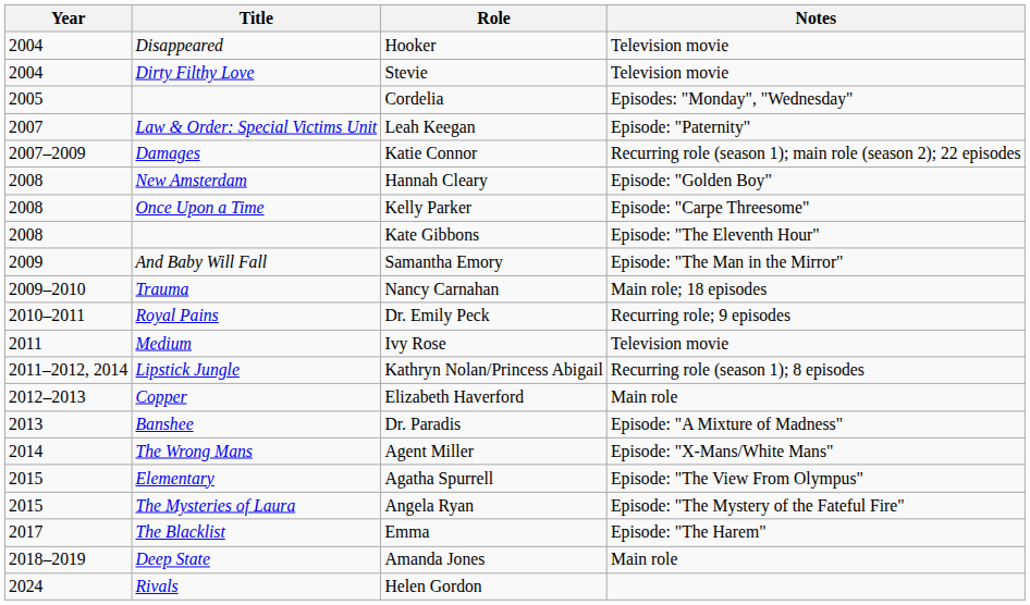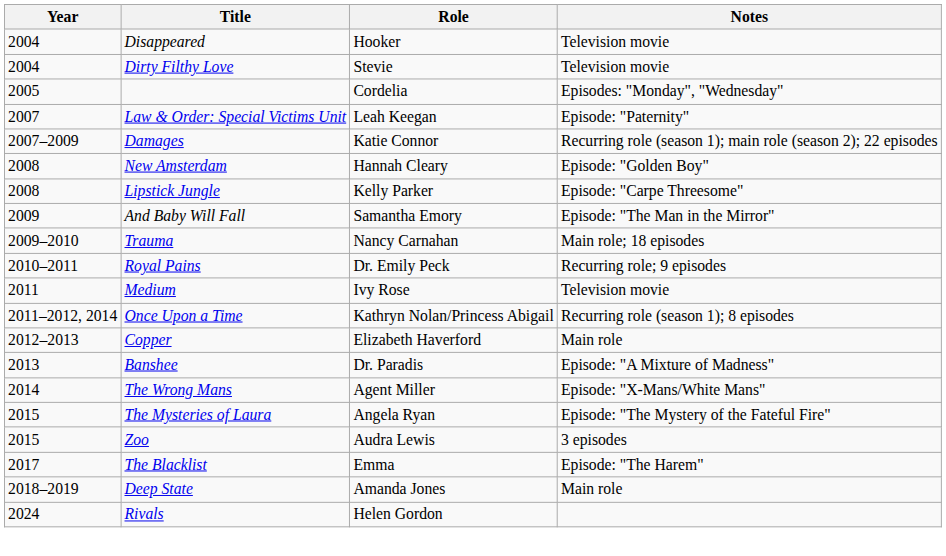 <table class="wikitable sortable">
 <tr>
 <th>Year</th>
 <th>Title</th>
 <th>Role</th>
 <th class="unsortable">Notes</th>
 </tr>
 <tr>
 <td>2004</td>
 <td><em>Disappeared</em></td>
 <td>Hooker</td>
 <td>Television movie</td>
 </tr>
 <tr>
 <td>2004</td>
 <td><em><a href='#'>Dirty Filthy Love</a></em></td>
 <td>Stevie</td>
 <td>Television movie</td>
 </tr>
 <tr>
 <td>2005</td>
 <td><em></em></td>
 <td>Cordelia</td>
 <td>Episodes: "Monday", "Wednesday"</td>
 </tr>
 <tr>
 <td>2007</td>
 <td><em><a href='#'>Law & Order: Special Victims Unit</a></em></td>
 <td>Leah Keegan</td>
 <td>Episode: "Paternity"</td>
 </tr>
 <tr>
 <td>2007–2009</td>
 <td><em><a href='#'>Damages</a></em></td>
 <td>Katie Connor</td>
 <td>Recurring role (season 1); main role (season 2); 22 episodes</td>
 </tr>
 <tr>
 <td>2008</td>
 <td><em><a href='#'>New Amsterdam</a></em></td>
 <td>Hannah Cleary</td>
 <td>Episode: "Golden Boy"</td>
 </tr>
 <tr>
 <td>2008</td>
-<td><em><a href='#'>Once Upon a Time</a></em></td>
+<td><em><a href='#'>Lipstick Jungle</a></em></td>
 <td>Kelly Parker</td>
 <td>Episode: "Carpe Threesome"</td>
-</tr>
-<tr>
-<td>2008</td>
-<td><em></em></td>
-<td>Kate Gibbons</td>
-<td>Episode: "The Eleventh Hour"</td>
 </tr>
 <tr>
 <td>2009</td>
 <td><em>And Baby Will Fall</em></td>
 <td>Samantha Emory</td>
 <td>Episode: "The Man in the Mirror"</td>
 </tr>
 <tr>
 <td>2009–2010</td>
 <td><em><a href='#'>Trauma</a></em></td>
 <td>Nancy Carnahan</td>
 <td>Main role; 18 episodes</td>
 </tr>
 <tr>
 <td>2010–2011</td>
 <td><em><a href='#'>Royal Pains</a></em></td>
 <td>Dr. Emily Peck</td>
 <td>Recurring role; 9 episodes</td>
 </tr>
 <tr>
 <td>2011</td>
 <td><em><a href='#'>Medium</a></em></td>
 <td>Ivy Rose</td>
 <td>Television movie</td>
 </tr>
 <tr>
 <td>2011–2012, 2014</td>
-<td><em><a href='#'>Lipstick Jungle</a></em></td>
+<td><em><a href='#'>Once Upon a Time</a></em></td>
 <td>Kathryn Nolan/Princess Abigail</td>
 <td>Recurring role (season 1); 8 episodes</td>
 </tr>
 <tr>
 <td>2012–2013</td>
 <td><em><a href='#'>Copper</a></em></td>
 <td>Elizabeth Haverford</td>
 <td>Main role</td>
 </tr>
 <tr>
 <td>2013</td>
 <td><em><a href='#'>Banshee</a></em></td>
 <td>Dr. Paradis</td>
 <td>Episode: "A Mixture of Madness"</td>
 </tr>
 <tr>
 <td>2014</td>
 <td><em><a href='#'>The Wrong Mans</a></em></td>
 <td>Agent Miller</td>
 <td>Episode: "X-Mans/White Mans"</td>
 </tr>
 <tr>
 <td>2015</td>
-<td><em><a href='#'>Elementary</a></em></td>
-<td>Agatha Spurrell</td>
-<td>Episode: "The View From Olympus"</td>
+<td><em><a href='#'>The Mysteries of Laura</a></em></td>
+<td>Angela Ryan</td>
+<td>Episode: "The Mystery of the Fateful Fire"</td>
 </tr>
 <tr>
 <td>2015</td>
-<td><em><a href='#'>The Mysteries of Laura</a></em></td>
-<td>Angela Ryan</td>
-<td>Episode: "The Mystery of the Fateful Fire"</td>
+<td><em><a href='#'>Zoo</a></em></td>
+<td>Audra Lewis</td>
+<td>3 episodes</td>
 </tr>
 <tr>
 <td>2017</td>
 <td><em><a href='#'>The Blacklist</a></em></td>
 <td>Emma</td>
 <td>Episode: "The Harem"</td>
 </tr>
 <tr>
 <td>2018–2019</td>
 <td><em><a href='#'>Deep State</a></em></td>
 <td>Amanda Jones</td>
 <td>Main role</td>
 </tr>
 <tr>
 <td>2024</td>
 <td><em><a href='#'>Rivals</a></em></td>
 <td>Helen Gordon</td>
 <td></td>
 </tr>
 </table>
